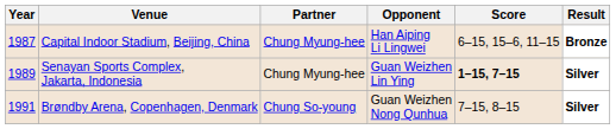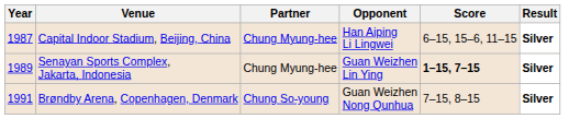 <table class="sortable wikitable" style="font-size: 90%;">
 <tr>
 <th>Year</th>
 <th>Venue</th>
 <th>Partner</th>
 <th>Opponent</th>
 <th>Score</th>
 <th>Result</th>
 </tr>
 <tr style="background:#F3E6D7">
 <td align="center"><a href='#'>1987</a></td>
 <td align="left"><a href='#'>Capital Indoor Stadium</a>, <a href='#'>Beijing, China</a></td>
 <td align="left"> <a href='#'>Chung Myung-hee</a></td>
 <td align="left"> <a href='#'>Han Aiping</a> <br>  <a href='#'>Li Lingwei</a></td>
 <td align="left">6–15, 15–6, 11–15</td>
-<td style="text-align:left; background:white"> <strong>Bronze</strong></td>
+<td style="text-align:left; background:white"> <strong>Silver</strong></td>
 </tr>
 <tr style="background:#F3E6D7">
 <td align="center"><a href='#'>1989</a></td>
 <td align="left"><a href='#'>Senayan Sports Complex</a>,<br><a href='#'>Jakarta, Indonesia</a></td>
 <td align="left"> Chung Myung-hee</td>
 <td align="left"> <a href='#'>Guan Weizhen</a> <br>  <a href='#'>Lin Ying</a></td>
 <td align="left"><strong>1–15, 7–15</strong></td>
 <td style="text-align:left; background:white"> <strong>Silver</strong></td>
 </tr>
 <tr style="background:#F3E6D7">
 <td align="center"><a href='#'>1991</a></td>
 <td align="left"><a href='#'>Brøndby Arena</a>, <a href='#'>Copenhagen, Denmark</a></td>
 <td align="left"> <a href='#'>Chung So-young</a></td>
 <td align="left"> Guan Weizhen <br>  <a href='#'>Nong Qunhua</a></td>
 <td align="left">7–15, 8–15</td>
 <td style="text-align:left; background:white"> <strong>Silver</strong></td>
 </tr>
 </table>
